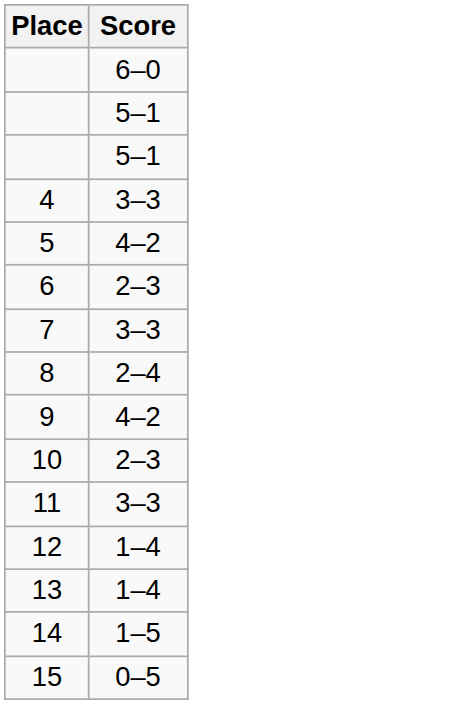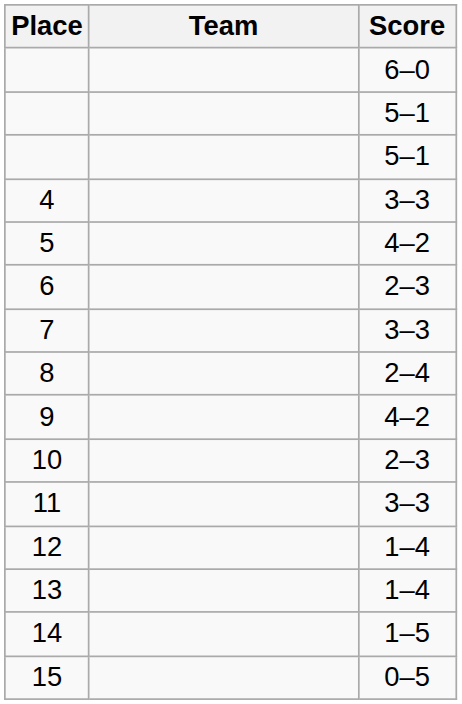 <table class="wikitable" style="text-align:center;">
 <tr>
 <th width=30>Place</th>
+<th width=150>Team</th>
 <th width=50>Score</th>
 </tr>
 <tr>
 <td></td>
+<td align="left"></td>
 <td>6–0</td>
 </tr>
 <tr>
 <td></td>
+<td align="left"></td>
 <td>5–1</td>
 </tr>
 <tr>
 <td></td>
+<td align="left"></td>
 <td>5–1</td>
 </tr>
 <tr>
 <td>4</td>
+<td align="left"></td>
 <td>3–3</td>
 </tr>
 <tr>
 <td>5</td>
+<td align="left"></td>
 <td>4–2</td>
 </tr>
 <tr>
 <td>6</td>
+<td align="left"></td>
 <td>2–3</td>
 </tr>
 <tr>
 <td>7</td>
+<td align="left"></td>
 <td>3–3</td>
 </tr>
 <tr>
 <td>8</td>
+<td align="left"></td>
 <td>2–4</td>
 </tr>
 <tr>
 <td>9</td>
+<td align="left"></td>
 <td>4–2</td>
 </tr>
 <tr>
 <td>10</td>
+<td align="left"></td>
 <td>2–3</td>
 </tr>
 <tr>
 <td>11</td>
+<td align="left"></td>
 <td>3–3</td>
 </tr>
 <tr>
 <td>12</td>
+<td align="left"></td>
 <td>1–4</td>
 </tr>
 <tr>
 <td>13</td>
+<td align="left"></td>
 <td>1–4</td>
 </tr>
 <tr>
 <td>14</td>
+<td align="left"></td>
 <td>1–5</td>
 </tr>
 <tr>
 <td>15</td>
+<td align="left"></td>
 <td>0–5</td>
 </tr>
 </table>
